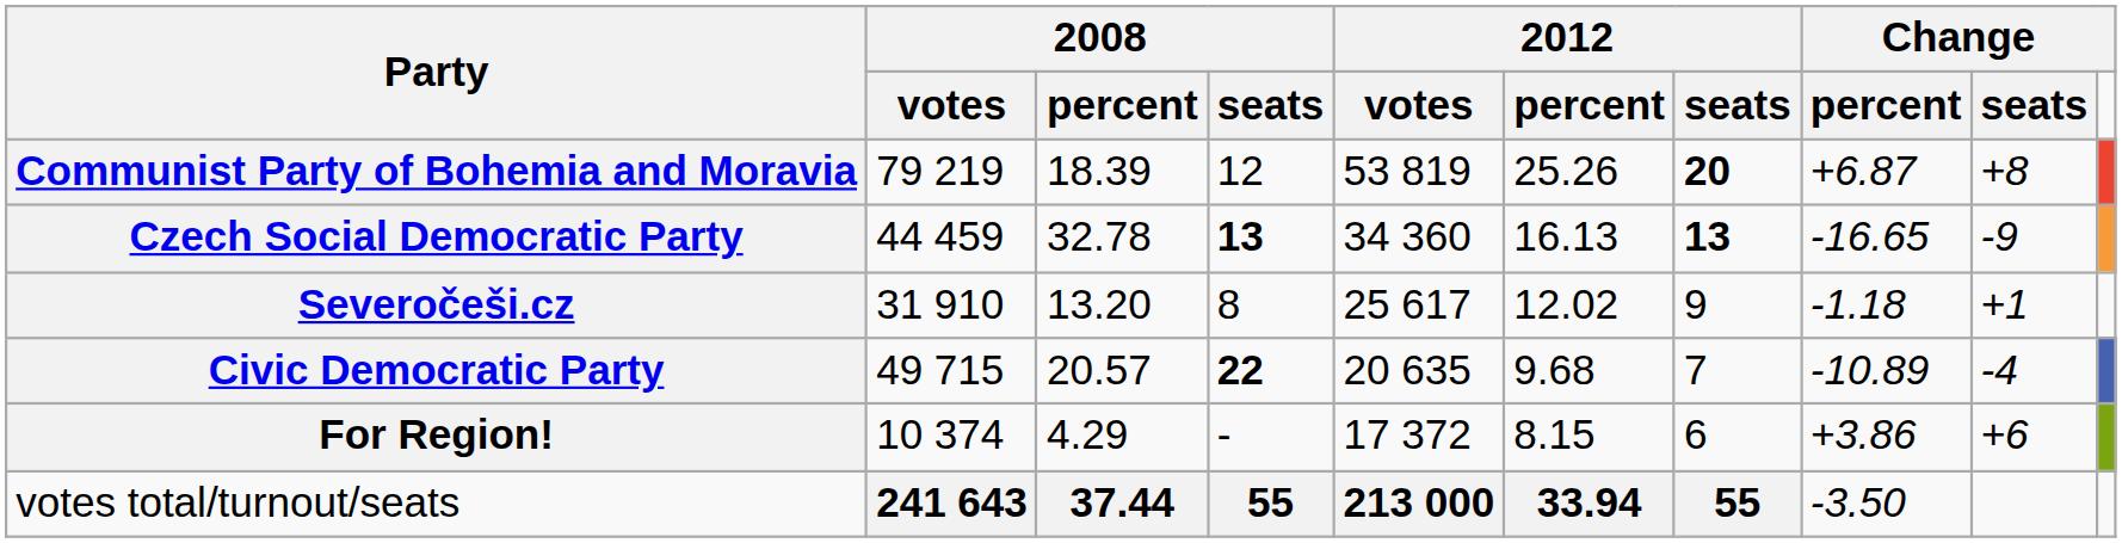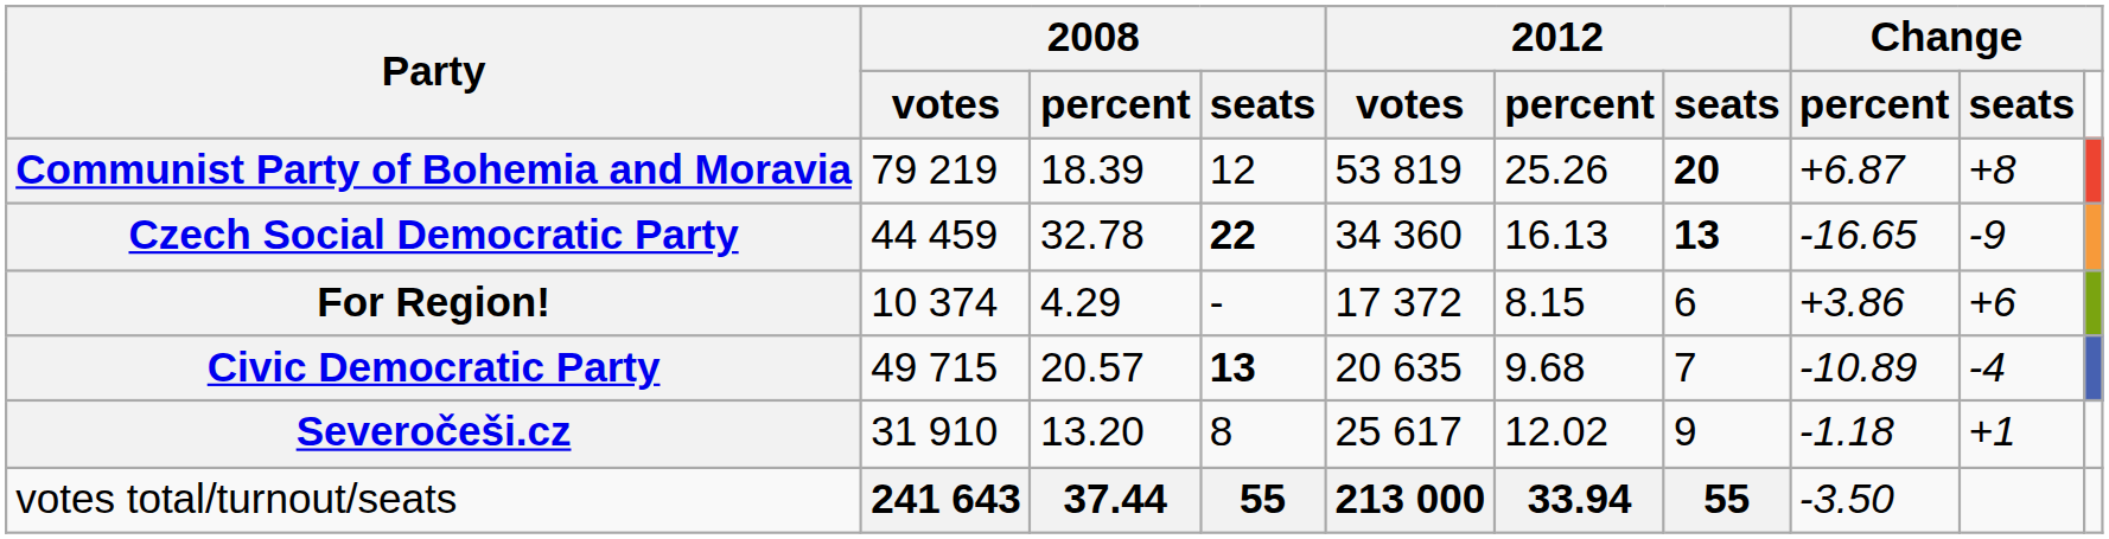 <table class="wikitable">
 <tr>
 <th rowspan=2>Party</th>
 <th colspan=3>2008</th>
 <th colspan=3>2012</th>
 <th colspan=3>Change</th>
 </tr>
 <tr>
 <th>votes</th>
 <th>percent</th>
 <th>seats</th>
 <th>votes</th>
 <th>percent</th>
 <th>seats</th>
 <th>percent</th>
 <th>seats</th>
 <td></td>
 </tr>
 <tr>
 <th><a href='#'>Communist Party of Bohemia and Moravia</a></th>
 <td>79 219</td>
 <td>18.39</td>
 <td>12</td>
 <td>53 819</td>
 <td>25.26</td>
 <td><strong>20</strong></td>
 <td><em>+6.87</em></td>
 <td><em>+8</em></td>
 <td style="background:#ed4431;"></td>
 </tr>
 <tr>
 <th><a href='#'>Czech Social Democratic Party</a></th>
 <td>44 459</td>
 <td>32.78</td>
-<td><strong>13</strong></td>
+<td><strong>22</strong></td>
 <td>34 360</td>
 <td>16.13</td>
 <td><strong>13</strong></td>
 <td><em>-16.65</em></td>
 <td><em>-9</em></td>
 <td style="background:#f79a3a;"></td>
+</tr>
+<tr>
+<th>For Region!</th>
+<td>10 374</td>
+<td>4.29</td>
+<td>-</td>
+<td>17 372</td>
+<td>8.15</td>
+<td>6</td>
+<td><em>+3.86</em></td>
+<td><em>+6</em></td>
+<td style="background:#7aa410;"></td>
+</tr>
+<tr>
+<th><a href='#'>Civic Democratic Party</a></th>
+<td>49 715</td>
+<td>20.57</td>
+<td><strong>13</strong></td>
+<td>20 635</td>
+<td>9.68</td>
+<td>7</td>
+<td><em>-10.89</em></td>
+<td><em>-4</em></td>
+<td style="background:#4761b1;"></td>
 </tr>
 <tr>
 <th><a href='#'>Severočeši.cz</a></th>
 <td>31 910</td>
 <td>13.20</td>
 <td>8</td>
 <td>25 617</td>
 <td>12.02</td>
 <td>9</td>
 <td><em>-1.18</em></td>
 <td><em>+1</em></td>
 <td style="background:##203a6d;"></td>
 </tr>
 <tr>
-<th><a href='#'>Civic Democratic Party</a></th>
-<td>49 715</td>
-<td>20.57</td>
-<td><strong>22</strong></td>
-<td>20 635</td>
-<td>9.68</td>
-<td>7</td>
-<td><em>-10.89</em></td>
-<td><em>-4</em></td>
-<td style="background:#4761b1;"></td>
-</tr>
-<tr>
-<th>For Region!</th>
-<td>10 374</td>
-<td>4.29</td>
-<td>-</td>
-<td>17 372</td>
-<td>8.15</td>
-<td>6</td>
-<td><em>+3.86</em></td>
-<td><em>+6</em></td>
-<td style="background:#7aa410;"></td>
-</tr>
-<tr>
 <td>votes total/turnout/seats</td>
 <th>241 643</th>
 <th>37.44</th>
 <th>55</th>
 <th>213 000</th>
 <th>33.94</th>
 <th>55</th>
 <td><em>-3.50</em></td>
 <td></td>
 </tr>
 </table>
